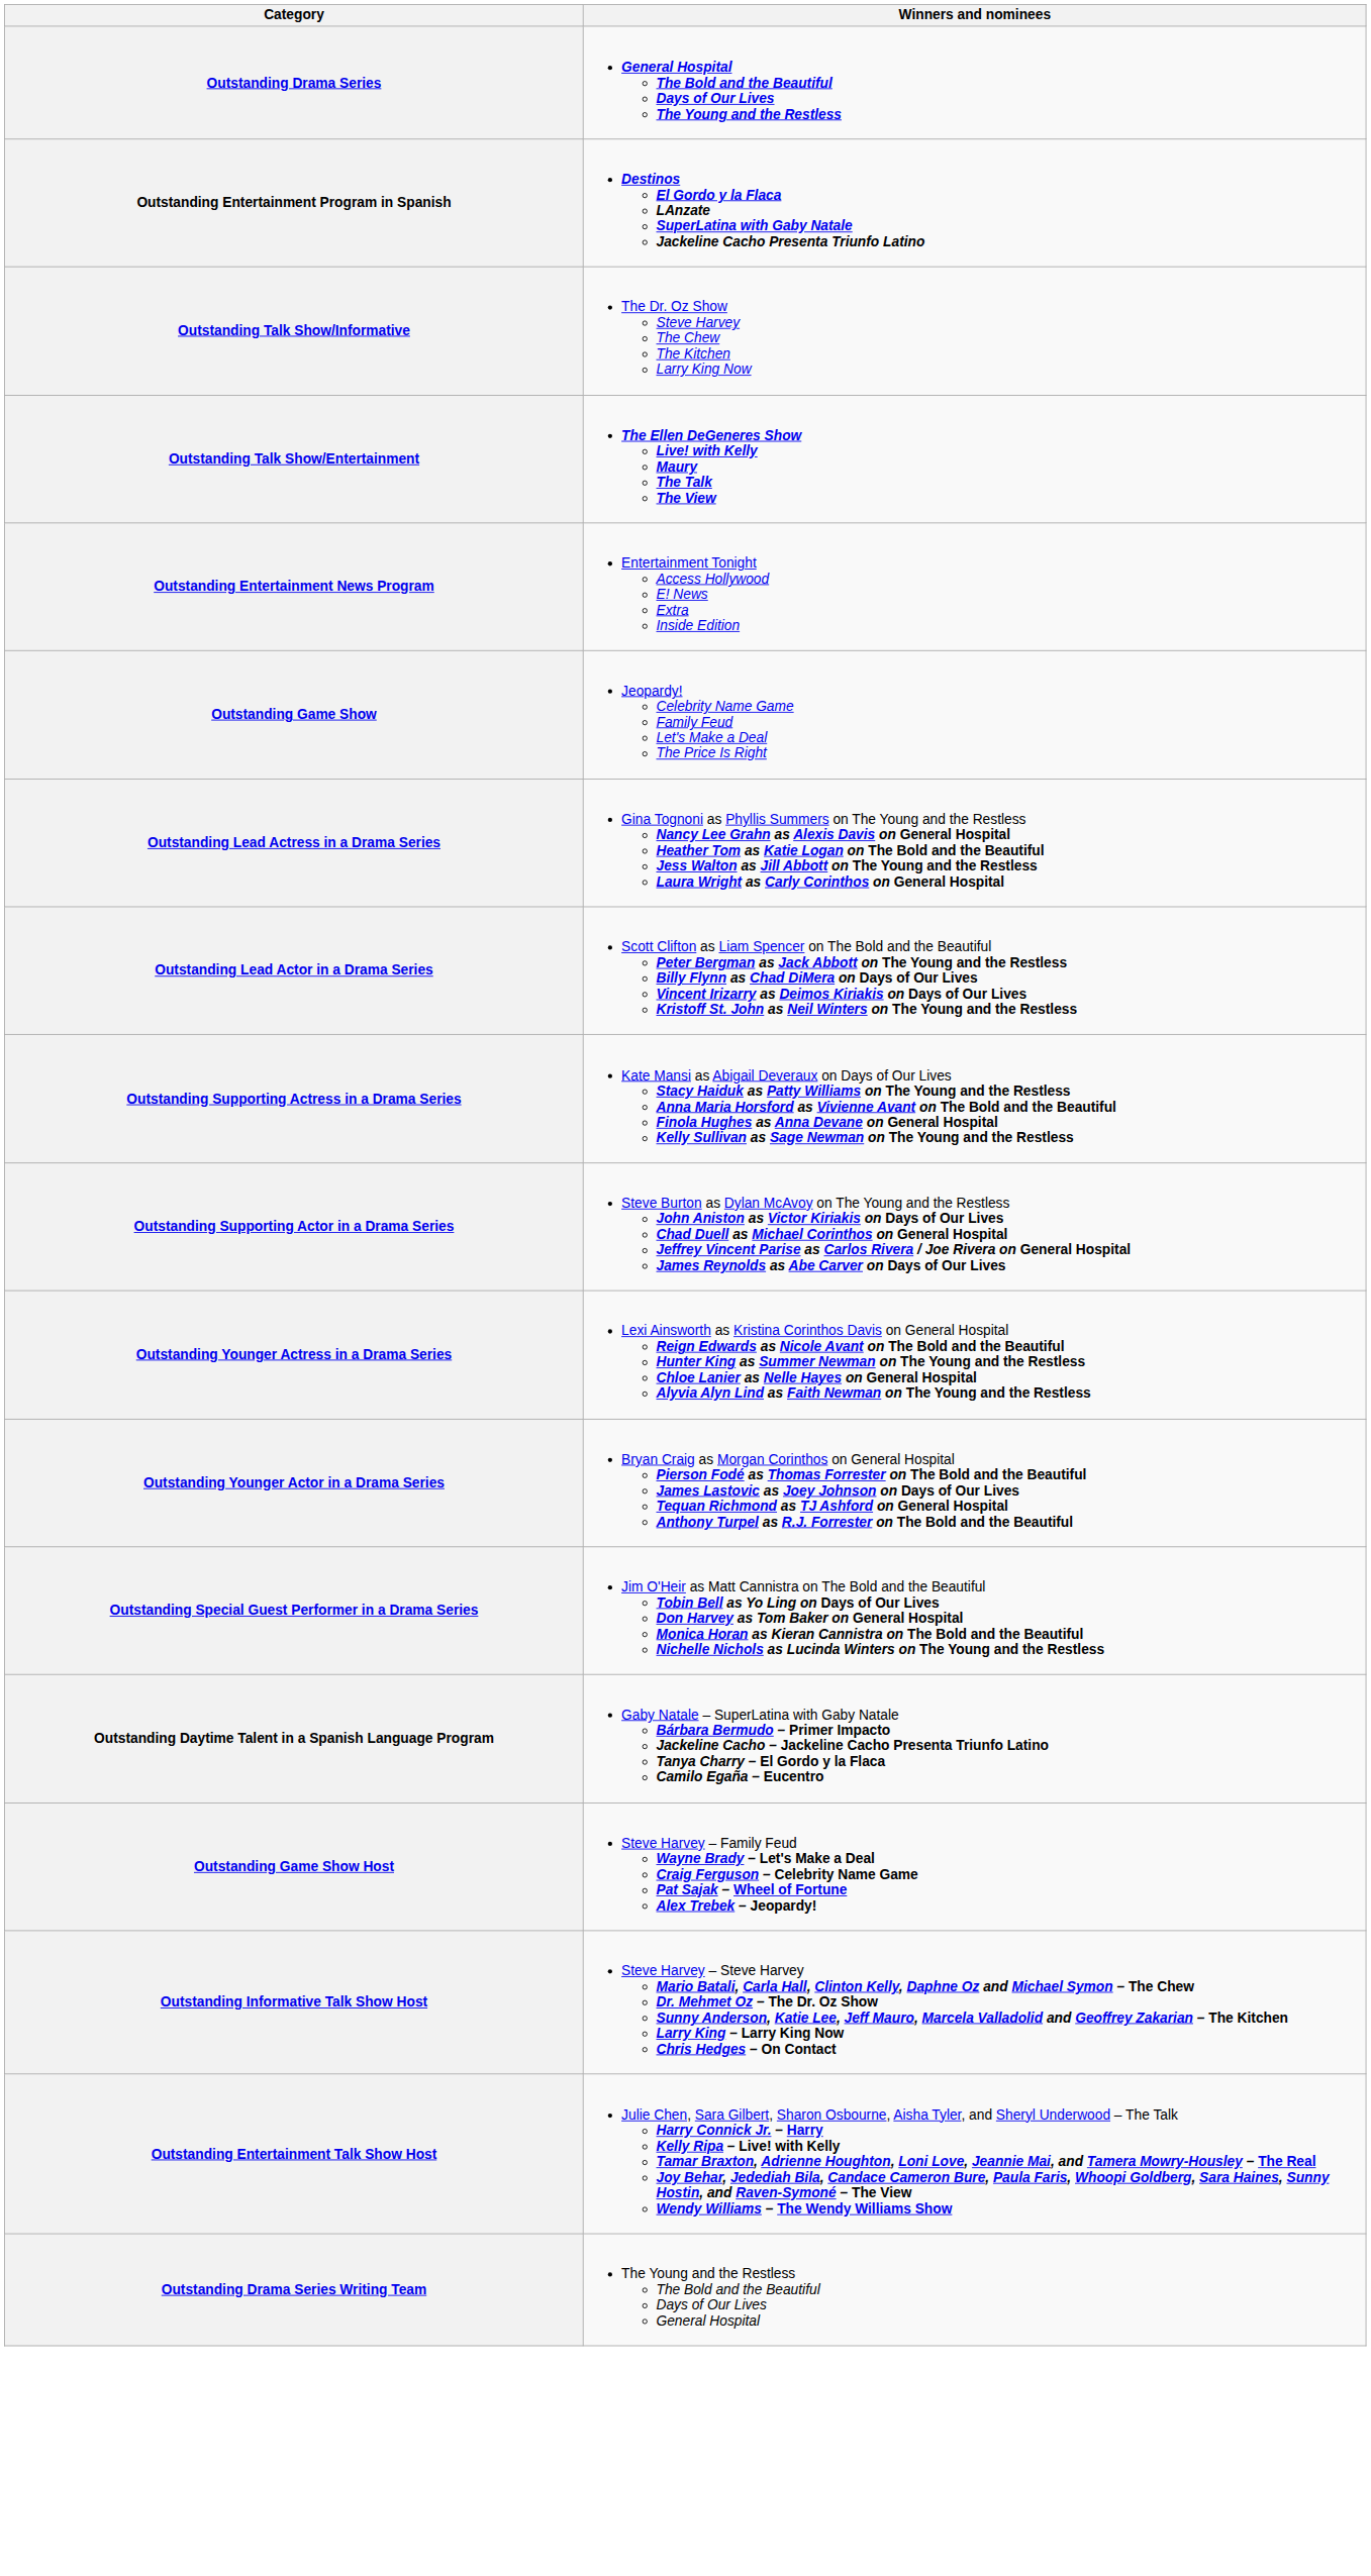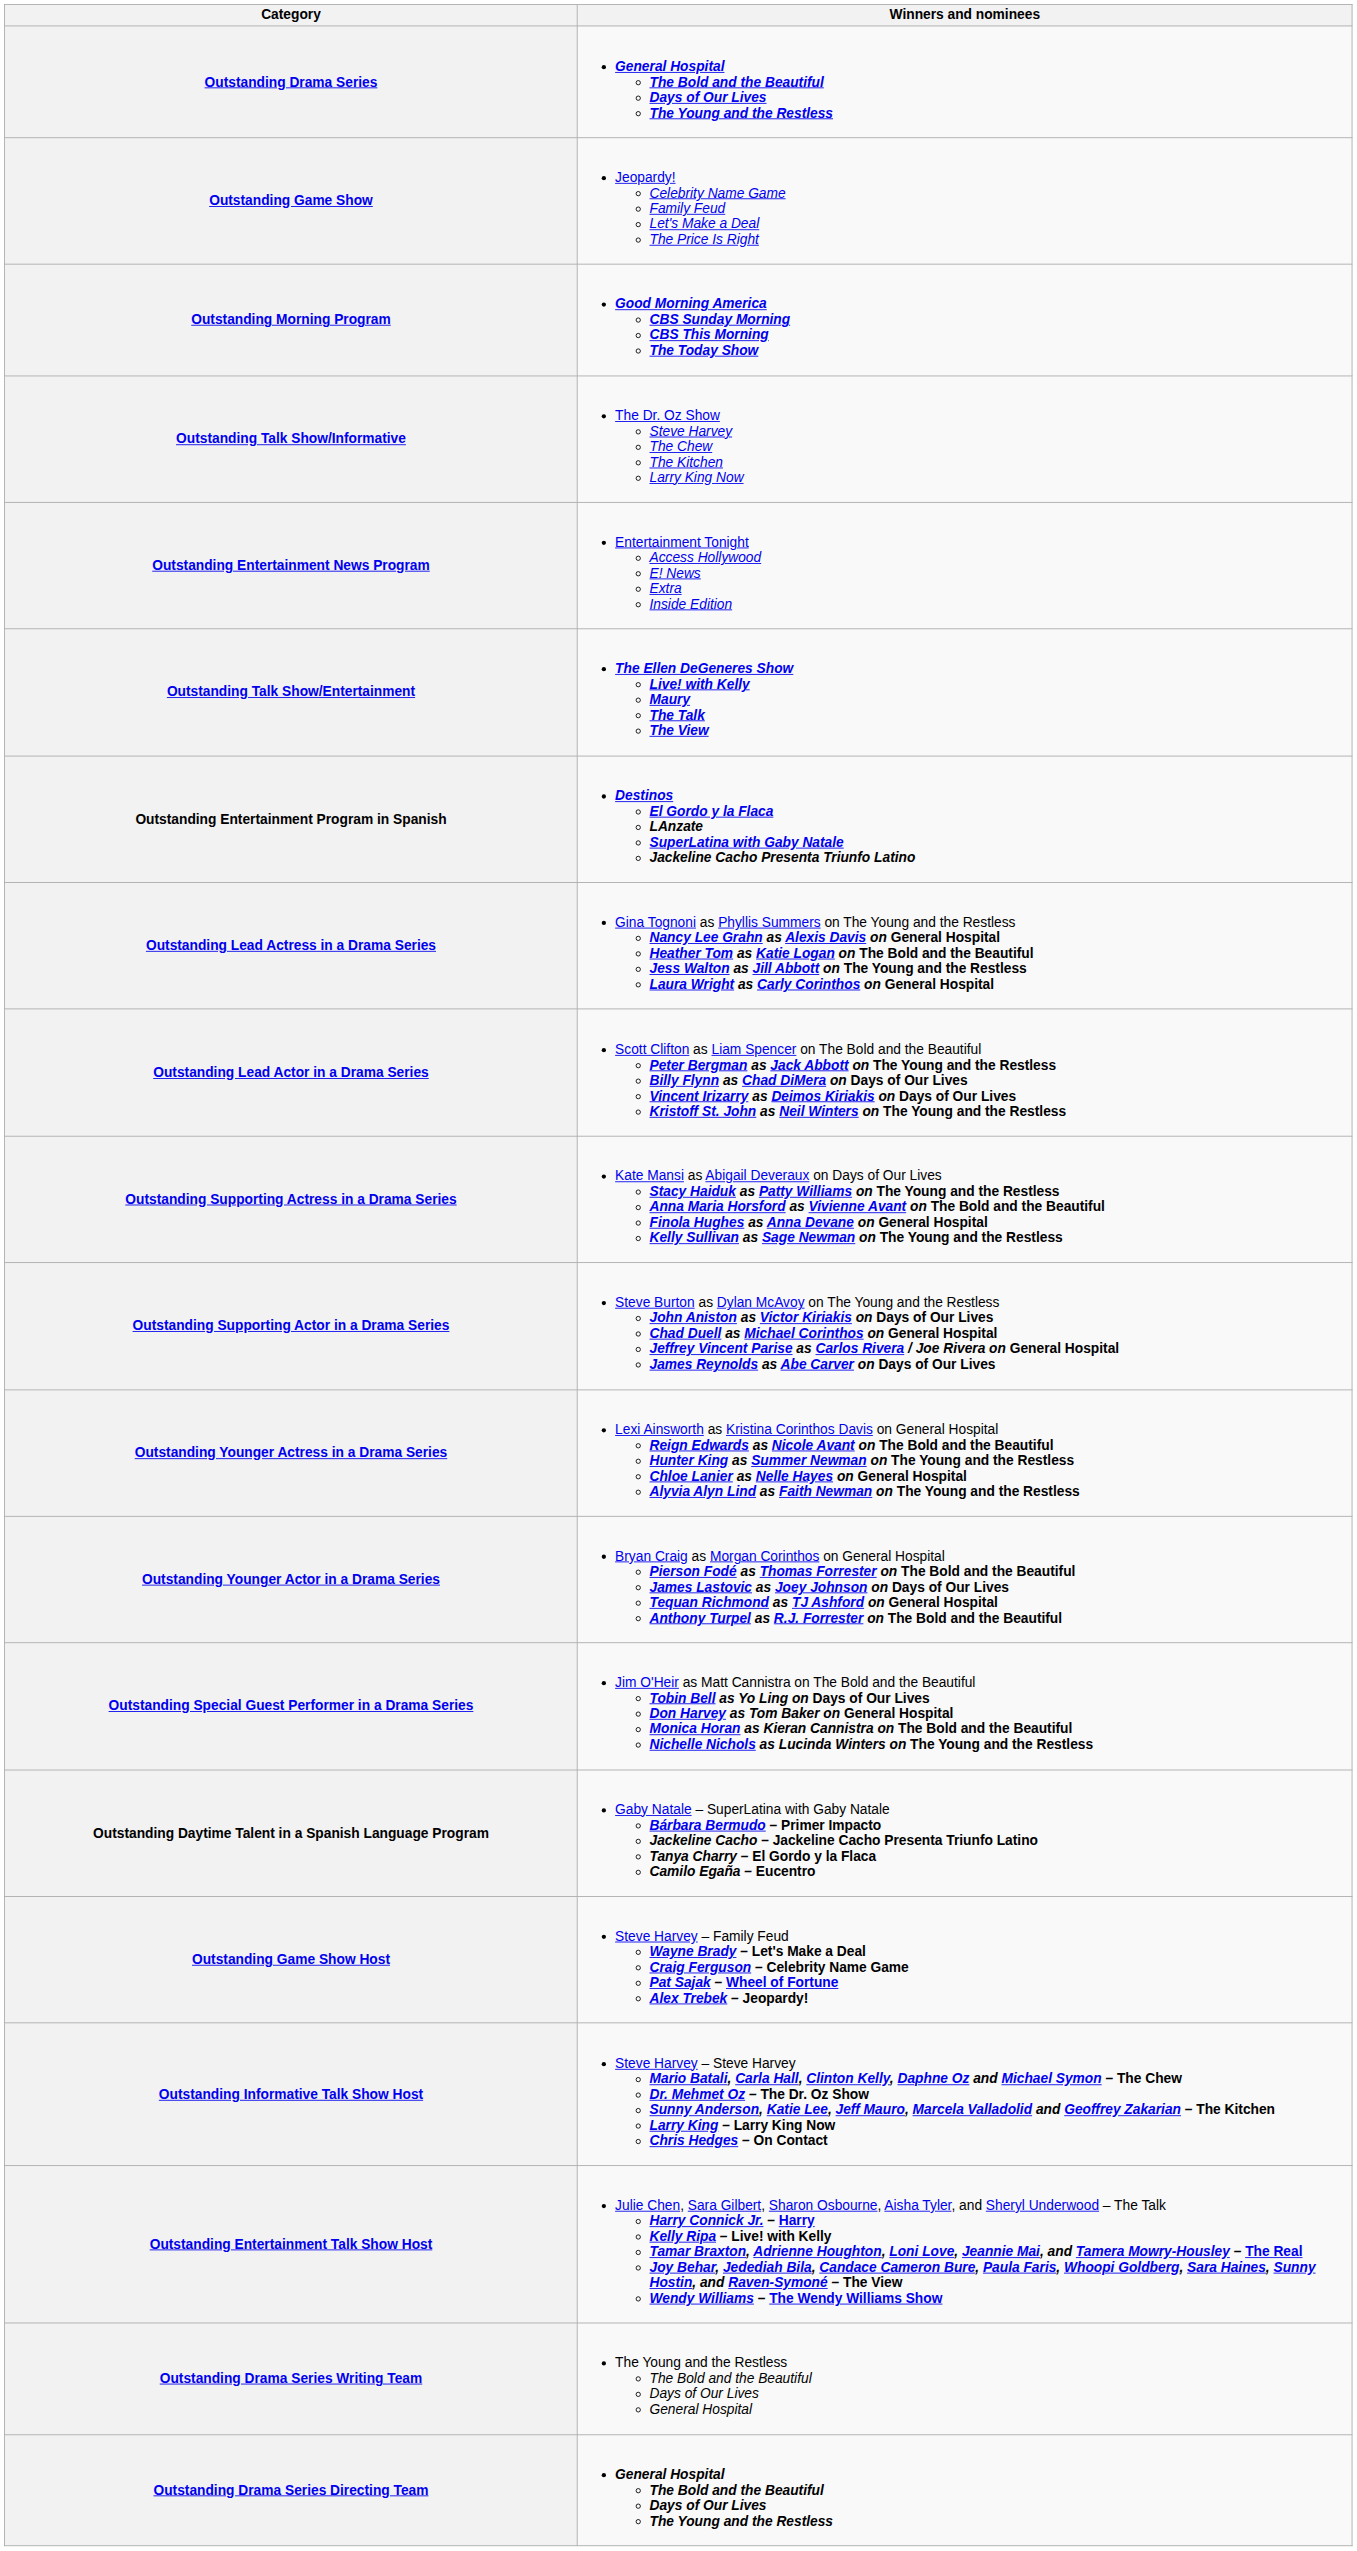 <table class="wikitable sortable">
 <tr>
 <th scope="col" width="37%">Category</th>
 <th scope="col" width="50%">Winners and nominees</th>
 </tr>
 <tr>
 <th scope="row"><a href='#'>Outstanding Drama Series</a></th>
 <td><br><ul><li><strong><em><a href='#'>General Hospital</a><em> <strong> <ul><li></em><a href='#'>The Bold and the Beautiful</a><em> </li><li></em><a href='#'>Days of Our Lives</a><em> </li><li></em><a href='#'>The Young and the Restless</a><em> </li></ul></li></ul></td>
 </tr>
 <tr>
-<th scope="row">Outstanding Entertainment Program in Spanish</th>
-<td><br><ul><li><strong><em><a href='#'>Destinos</a><em> <strong> <ul><li></em><a href='#'>El Gordo y la Flaca</a><em> </li><li></em>LAnzate<em> </li><li></em><a href='#'>SuperLatina with Gaby Natale</a><em> </li><li></em>Jackeline Cacho Presenta Triunfo Latino<em> </li></ul></li></ul></td>
+<th scope="row" style="width=50%"><a href='#'>Outstanding Game Show</a></th>
+<td><br><ul><li></em></strong><a href='#'>Jeopardy!</a></em> </strong> <ul><li><em><a href='#'>Celebrity Name Game</a></em> </li><li><em><a href='#'>Family Feud</a></em> </li><li><em><a href='#'>Let's Make a Deal</a></em> </li><li><em><a href='#'>The Price Is Right</a></em> </li></ul></li></ul></td>
+</tr>
+<tr>
+<th scope="row"><a href='#'>Outstanding Morning Program</a></th>
+<td><br><ul><li><strong><em><a href='#'>Good Morning America</a><em> <strong> <ul><li></em><a href='#'>CBS Sunday Morning</a><em> </li><li></em><a href='#'>CBS This Morning</a><em> </li><li></em><a href='#'>The Today Show</a><em> </li></ul></li></ul></td>
 </tr>
 <tr>
 <th scope="row"><a href='#'>Outstanding Talk Show/Informative</a></th>
 <td><br><ul><li></em></strong><a href='#'>The Dr. Oz Show</a></em> </strong> <ul><li><em><a href='#'>Steve Harvey</a></em> </li><li><em><a href='#'>The Chew</a></em> </li><li><em><a href='#'>The Kitchen</a></em> </li><li><em><a href='#'>Larry King Now</a></em> </li></ul></li></ul></td>
 </tr>
 <tr>
+<th scope="row"><a href='#'>Outstanding Entertainment News Program</a></th>
+<td><br><ul><li></em></strong><a href='#'>Entertainment Tonight</a></em> </strong> <ul><li><em><a href='#'>Access Hollywood</a></em> </li><li><em><a href='#'>E! News</a></em> </li><li><em><a href='#'>Extra</a></em> </li><li><em><a href='#'>Inside Edition</a></em> </li></ul></li></ul></td>
+</tr>
+<tr>
 <th scope="row"><a href='#'>Outstanding Talk Show/Entertainment</a></th>
 <td><br><ul><li><strong><em><a href='#'>The Ellen DeGeneres Show</a><em> <strong> <ul><li></em><a href='#'>Live! with Kelly</a><em> </li><li></em><a href='#'>Maury</a><em> </li><li></em><a href='#'>The Talk</a><em> </li><li></em><a href='#'>The View</a><em> </li></ul></li></ul></td>
 </tr>
 <tr>
-<th scope="row"><a href='#'>Outstanding Entertainment News Program</a></th>
-<td><br><ul><li></em></strong><a href='#'>Entertainment Tonight</a></em> </strong> <ul><li><em><a href='#'>Access Hollywood</a></em> </li><li><em><a href='#'>E! News</a></em> </li><li><em><a href='#'>Extra</a></em> </li><li><em><a href='#'>Inside Edition</a></em> </li></ul></li></ul></td>
-</tr>
-<tr>
-<th scope="row" style="width=50%"><a href='#'>Outstanding Game Show</a></th>
-<td><br><ul><li></em></strong><a href='#'>Jeopardy!</a></em> </strong> <ul><li><em><a href='#'>Celebrity Name Game</a></em> </li><li><em><a href='#'>Family Feud</a></em> </li><li><em><a href='#'>Let's Make a Deal</a></em> </li><li><em><a href='#'>The Price Is Right</a></em> </li></ul></li></ul></td>
+<th scope="row">Outstanding Entertainment Program in Spanish</th>
+<td><br><ul><li><strong><em><a href='#'>Destinos</a><em> <strong> <ul><li></em><a href='#'>El Gordo y la Flaca</a><em> </li><li></em>LAnzate<em> </li><li></em><a href='#'>SuperLatina with Gaby Natale</a><em> </li><li></em>Jackeline Cacho Presenta Triunfo Latino<em> </li></ul></li></ul></td>
 </tr>
 <tr>
 <th scope="row"><a href='#'>Outstanding Lead Actress in a Drama Series</a></th>
 <td><br><ul><li></strong><a href='#'>Gina Tognoni</a> as <a href='#'>Phyllis Summers</a> on </em>The Young and the Restless<em> <strong> <ul><li><a href='#'>Nancy Lee Grahn</a> as <a href='#'>Alexis Davis</a> on </em>General Hospital<em> </li><li><a href='#'>Heather Tom</a> as <a href='#'>Katie Logan</a> on </em>The Bold and the Beautiful<em> </li><li><a href='#'>Jess Walton</a> as <a href='#'>Jill Abbott</a> on </em>The Young and the Restless<em> </li><li><a href='#'>Laura Wright</a> as <a href='#'>Carly Corinthos</a> on </em>General Hospital<em> </li></ul></li></ul></td>
 </tr>
 <tr>
 <th scope="row"><a href='#'>Outstanding Lead Actor in a Drama Series</a></th>
 <td><br><ul><li></strong><a href='#'>Scott Clifton</a> as <a href='#'>Liam Spencer</a> on </em>The Bold and the Beautiful<em> <strong> <ul><li><a href='#'>Peter Bergman</a> as <a href='#'>Jack Abbott</a> on </em>The Young and the Restless<em> </li><li><a href='#'>Billy Flynn</a> as <a href='#'>Chad DiMera</a> on </em>Days of Our Lives<em> </li><li><a href='#'>Vincent Irizarry</a> as <a href='#'>Deimos Kiriakis</a> on </em>Days of Our Lives<em> </li><li><a href='#'>Kristoff St. John</a> as <a href='#'>Neil Winters</a> on </em>The Young and the Restless<em> </li></ul></li></ul></td>
 </tr>
 <tr>
 <th scope="row"><a href='#'>Outstanding Supporting Actress in a Drama Series</a></th>
 <td><br><ul><li></strong><a href='#'>Kate Mansi</a> as <a href='#'>Abigail Deveraux</a> on </em>Days of Our Lives<em> <strong> <ul><li><a href='#'>Stacy Haiduk</a> as <a href='#'>Patty Williams</a> on </em>The Young and the Restless<em> </li><li><a href='#'>Anna Maria Horsford</a> as <a href='#'>Vivienne Avant</a> on </em>The Bold and the Beautiful<em> </li><li><a href='#'>Finola Hughes</a> as <a href='#'>Anna Devane</a> on </em>General Hospital<em> </li><li><a href='#'>Kelly Sullivan</a> as <a href='#'>Sage Newman</a> on </em>The Young and the Restless<em> </li></ul></li></ul></td>
 </tr>
 <tr>
 <th scope="row"><a href='#'>Outstanding Supporting Actor in a Drama Series</a></th>
 <td><br><ul><li></strong><a href='#'>Steve Burton</a> as <a href='#'>Dylan McAvoy</a> on </em>The Young and the Restless<em> <strong> <ul><li><a href='#'>John Aniston</a> as <a href='#'>Victor Kiriakis</a> on </em>Days of Our Lives<em> </li><li><a href='#'>Chad Duell</a> as <a href='#'>Michael Corinthos</a> on </em>General Hospital<em> </li><li><a href='#'>Jeffrey Vincent Parise</a> as <a href='#'>Carlos Rivera</a> / Joe Rivera on </em>General Hospital<em> </li><li><a href='#'>James Reynolds</a> as <a href='#'>Abe Carver</a> on </em>Days of Our Lives<em> </li></ul></li></ul></td>
 </tr>
 <tr>
 <th scope="row"><a href='#'>Outstanding Younger Actress in a Drama Series</a></th>
 <td><br><ul><li></strong><a href='#'>Lexi Ainsworth</a> as <a href='#'>Kristina Corinthos Davis</a> on </em>General Hospital<em> <strong> <ul><li><a href='#'>Reign Edwards</a> as <a href='#'>Nicole Avant</a> on </em>The Bold and the Beautiful<em> </li><li><a href='#'>Hunter King</a> as <a href='#'>Summer Newman</a> on </em>The Young and the Restless<em> </li><li><a href='#'>Chloe Lanier</a> as <a href='#'>Nelle Hayes</a> on </em>General Hospital<em> </li><li><a href='#'>Alyvia Alyn Lind</a> as <a href='#'>Faith Newman</a> on </em>The Young and the Restless<em> </li></ul></li></ul></td>
 </tr>
 <tr>
 <th scope="row"><a href='#'>Outstanding Younger Actor in a Drama Series</a></th>
 <td><br><ul><li></strong><a href='#'>Bryan Craig</a> as <a href='#'>Morgan Corinthos</a> on </em>General Hospital<em> <strong> <ul><li><a href='#'>Pierson Fodé</a> as <a href='#'>Thomas Forrester</a> on </em>The Bold and the Beautiful<em> </li><li><a href='#'>James Lastovic</a> as <a href='#'>Joey Johnson</a> on </em>Days of Our Lives<em> </li><li><a href='#'>Tequan Richmond</a> as <a href='#'>TJ Ashford</a> on </em>General Hospital<em> </li><li><a href='#'>Anthony Turpel</a> as <a href='#'>R.J. Forrester</a> on </em>The Bold and the Beautiful<em> </li></ul></li></ul></td>
 </tr>
 <tr>
 <th scope="row"><a href='#'>Outstanding Special Guest Performer in a Drama Series</a></th>
 <td><br><ul><li></strong><a href='#'>Jim O'Heir</a> as Matt Cannistra on </em>The Bold and the Beautiful<em> <strong> <ul><li><a href='#'>Tobin Bell</a> as Yo Ling on </em>Days of Our Lives<em> </li><li><a href='#'>Don Harvey</a> as Tom Baker on </em>General Hospital<em> </li><li><a href='#'>Monica Horan</a> as Kieran Cannistra  on </em>The Bold and the Beautiful<em> </li><li><a href='#'>Nichelle Nichols</a> as Lucinda Winters on </em>The Young and the Restless<em> </li></ul></li></ul></td>
 </tr>
 <tr>
 <th scope="row">Outstanding Daytime Talent in a Spanish Language Program</th>
 <td><br><ul><li></strong><a href='#'>Gaby Natale</a> – </em>SuperLatina with Gaby Natale<em> <strong> <ul><li><a href='#'>Bárbara Bermudo</a> – </em>Primer Impacto<em> </li><li>Jackeline Cacho – </em>Jackeline Cacho Presenta Triunfo Latino<em> </li><li>Tanya Charry – </em>El Gordo y la Flaca<em> </li><li>Camilo Egaña – </em>Eucentro<em> </li></ul></li></ul></td>
 </tr>
 <tr>
 <th scope="row"><a href='#'>Outstanding Game Show Host</a></th>
 <td><br><ul><li></strong><a href='#'>Steve Harvey</a> – </em>Family Feud<em> <strong> <ul><li><a href='#'>Wayne Brady</a> – </em>Let's Make a Deal<em> </li><li><a href='#'>Craig Ferguson</a> – </em>Celebrity Name Game<em> </li><li><a href='#'>Pat Sajak</a> – </em><a href='#'>Wheel of Fortune</a><em>  </li><li><a href='#'>Alex Trebek</a> –  </em>Jeopardy!<em> </li></ul></li></ul></td>
 </tr>
 <tr>
 <th scope="row"><a href='#'>Outstanding Informative Talk Show Host</a></th>
 <td><br><ul><li></strong><a href='#'>Steve Harvey</a> – </em>Steve Harvey<em> <strong> <ul><li><a href='#'>Mario Batali</a>, <a href='#'>Carla Hall</a>, <a href='#'>Clinton Kelly</a>, <a href='#'>Daphne Oz</a> and <a href='#'>Michael Symon</a> – </em>The Chew<em> </li><li><a href='#'>Dr. Mehmet Oz</a> – </em>The Dr. Oz Show<em> </li><li><a href='#'>Sunny Anderson</a>, <a href='#'>Katie Lee</a>, <a href='#'>Jeff Mauro</a>, <a href='#'>Marcela Valladolid</a> and <a href='#'>Geoffrey Zakarian</a> – </em>The Kitchen<em> </li><li><a href='#'>Larry King</a> – </em>Larry King Now<em> </li><li><a href='#'>Chris Hedges</a> – </em>On Contact<em> </li></ul></li></ul></td>
 </tr>
 <tr>
 <th scope="row"><a href='#'>Outstanding Entertainment Talk Show Host</a></th>
 <td><br><ul><li></strong><a href='#'>Julie Chen</a>, <a href='#'>Sara Gilbert</a>, <a href='#'>Sharon Osbourne</a>, <a href='#'>Aisha Tyler</a>, and <a href='#'>Sheryl Underwood</a> – </em>The Talk<em> <strong> <ul><li><a href='#'>Harry Connick Jr.</a> – </em><a href='#'>Harry</a><em> </li><li><a href='#'>Kelly Ripa</a> – </em>Live! with Kelly<em> </li><li><a href='#'>Tamar Braxton</a>, <a href='#'>Adrienne Houghton</a>, <a href='#'>Loni Love</a>, <a href='#'>Jeannie Mai</a>, and <a href='#'>Tamera Mowry-Housley</a> – </em><a href='#'>The Real</a><em> </li><li><a href='#'>Joy Behar</a>, <a href='#'>Jedediah Bila</a>, <a href='#'>Candace Cameron Bure</a>, <a href='#'>Paula Faris</a>, <a href='#'>Whoopi Goldberg</a>, <a href='#'>Sara Haines</a>, <a href='#'>Sunny Hostin</a>, and <a href='#'>Raven-Symoné</a> – </em>The View<em> </li><li><a href='#'>Wendy Williams</a> – </em><a href='#'>The Wendy Williams Show</a><em> </li></ul></li></ul></td>
 </tr>
 <tr>
 <th scope="row"><a href='#'>Outstanding Drama Series Writing Team</a></th>
 <td><br><ul><li></em></strong>The Young and the Restless</em> </strong> <ul><li><em>The Bold and the Beautiful</em> </li><li><em>Days of Our Lives</em> </li><li><em>General Hospital</em> </li></ul></li></ul></td>
 </tr>
+<tr>
+<th scope="row"><a href='#'>Outstanding Drama Series Directing Team</a></th>
+<td><br><ul><li><strong><em>General Hospital<em> <strong> <ul><li></em>The Bold and the Beautiful<em> </li><li></em>Days of Our Lives<em> </li><li></em>The Young and the Restless<em> </li></ul></li></ul></td>
+</tr>
 </table>
